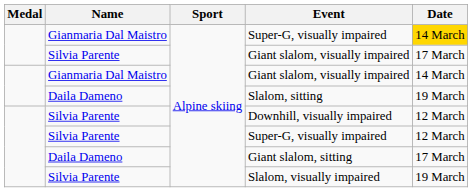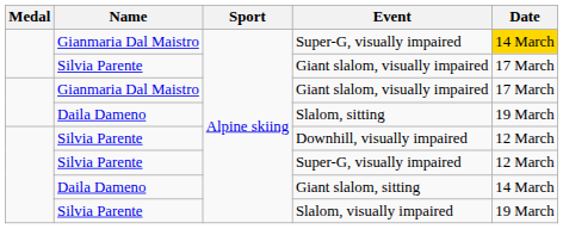 <table class="wikitable sortable" style="font-size:100%">
 <tr>
 <th>Medal</th>
 <th>Name</th>
 <th>Sport</th>
 <th>Event</th>
 <th>Date</th>
 </tr>
 <tr>
 <td rowspan=2></td>
 <td><a href='#'>Gianmaria Dal Maistro</a></td>
 <td rowspan=8><a href='#'>Alpine skiing</a></td>
 <td>Super-G, visually impaired</td>
 <td style="background: gold;">14 March</td>
 </tr>
 <tr>
 <td><a href='#'>Silvia Parente</a></td>
 <td>Giant slalom, visually impaired</td>
 <td>17 March</td>
 </tr>
 <tr>
 <td rowspan=2></td>
 <td><a href='#'>Gianmaria Dal Maistro</a></td>
 <td>Giant slalom, visually impaired</td>
-<td>14 March</td>
+<td>17 March</td>
 </tr>
 <tr>
 <td><a href='#'>Daila Dameno</a></td>
 <td>Slalom, sitting</td>
 <td>19 March</td>
 </tr>
 <tr>
 <td rowspan=4></td>
 <td><a href='#'>Silvia Parente</a></td>
 <td>Downhill, visually impaired</td>
 <td>12 March</td>
 </tr>
 <tr>
 <td><a href='#'>Silvia Parente</a></td>
 <td>Super-G, visually impaired</td>
 <td>12 March</td>
 </tr>
 <tr>
 <td><a href='#'>Daila Dameno</a></td>
 <td>Giant slalom, sitting</td>
-<td>17 March</td>
+<td>14 March</td>
 </tr>
 <tr>
 <td><a href='#'>Silvia Parente</a></td>
 <td>Slalom, visually impaired</td>
 <td>19 March</td>
 </tr>
 </table>
